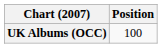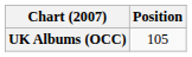 <table class="wikitable plainrowheaders" style="text-align:center">
 <tr>
 <th scope="col">Chart (2007)</th>
 <th scope="col">Position</th>
 </tr>
 <tr>
 <th scope="row">UK Albums (OCC)</th>
-<td>100</td>
+<td>105</td>
 </tr>
 </table>
